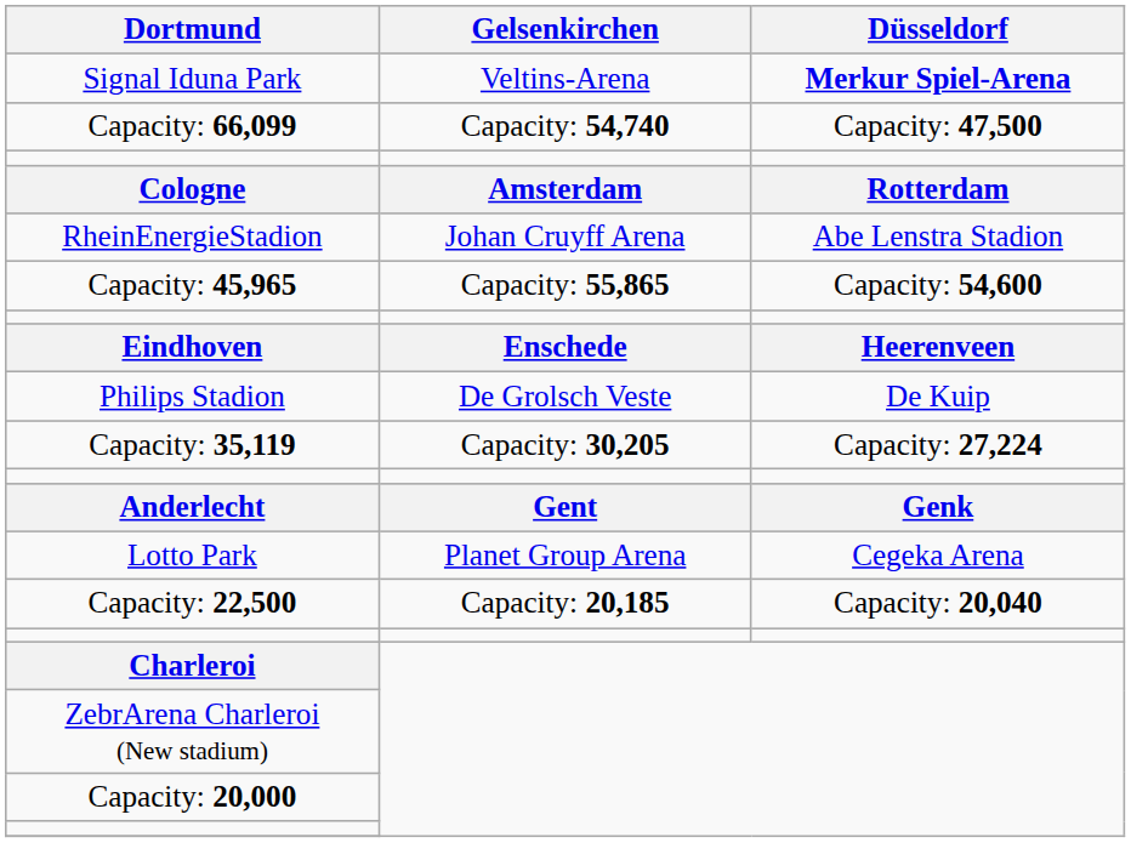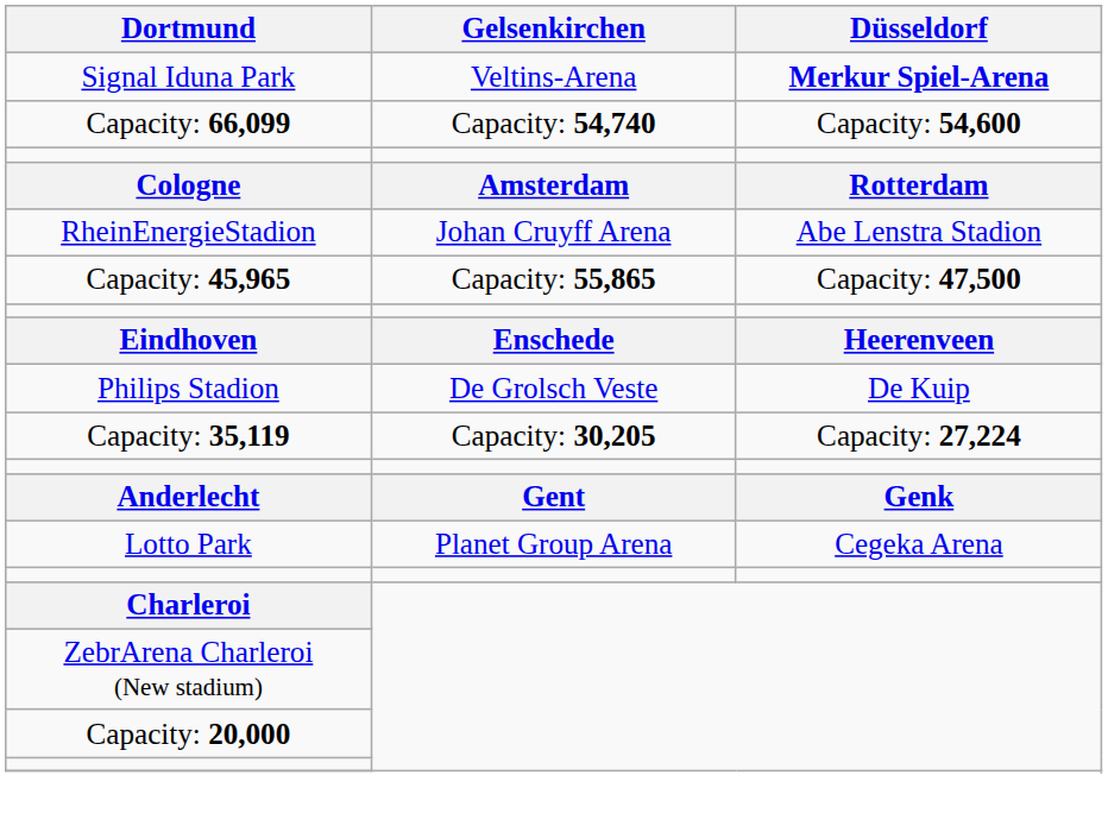 <table class="wikitable" style="text-align:center">
 <tr>
 <th><a href='#'>Dortmund</a></th>
 <th width=25%><a href='#'>Gelsenkirchen</a></th>
 <th width=25%><a href='#'>Düsseldorf</a></th>
 </tr>
 <tr>
 <td><a href='#'>Signal Iduna Park</a></td>
 <td><a href='#'>Veltins-Arena</a></td>
 <td><strong><a href='#'>Merkur Spiel-Arena</a></strong></td>
 </tr>
 <tr>
 <td>Capacity: <strong>66,099</strong></td>
 <td>Capacity: <strong>54,740</strong></td>
-<td>Capacity: <strong>47,500</strong></td>
+<td>Capacity: <strong>54,600</strong></td>
 </tr>
 <tr>
 <td></td>
 <td></td>
 <td></td>
 </tr>
 <tr>
 <th><a href='#'>Cologne</a></th>
 <th width=25%><a href='#'>Amsterdam</a></th>
 <th width=25%><a href='#'>Rotterdam</a></th>
 </tr>
 <tr>
 <td><a href='#'>RheinEnergieStadion</a></td>
 <td><a href='#'>Johan Cruyff Arena</a></td>
 <td><a href='#'>Abe Lenstra Stadion</a></td>
 </tr>
 <tr>
 <td>Capacity: <strong>45,965</strong></td>
 <td>Capacity: <strong>55,865</strong></td>
-<td>Capacity: <strong>54,600</strong></td>
+<td>Capacity: <strong>47,500</strong></td>
 </tr>
 <tr>
 <td></td>
 <td></td>
 <td></td>
 </tr>
 <tr>
 <th><a href='#'>Eindhoven</a></th>
 <th width=25%><a href='#'>Enschede</a></th>
 <th width=25%><a href='#'>Heerenveen</a></th>
 </tr>
 <tr>
 <td><a href='#'>Philips Stadion</a></td>
 <td><a href='#'>De Grolsch Veste</a></td>
 <td><a href='#'>De Kuip</a></td>
 </tr>
 <tr>
 <td>Capacity: <strong>35,119</strong></td>
 <td>Capacity: <strong>30,205</strong></td>
 <td>Capacity: <strong>27,224</strong></td>
 </tr>
 <tr>
 <td></td>
 <td></td>
 <td></td>
 </tr>
 <tr>
 <th><a href='#'>Anderlecht</a></th>
 <th width=25%><a href='#'>Gent</a></th>
 <th width=25%><a href='#'>Genk</a></th>
 </tr>
 <tr>
 <td><a href='#'>Lotto Park</a></td>
 <td><a href='#'>Planet Group Arena</a></td>
 <td><a href='#'>Cegeka Arena</a></td>
 </tr>
 <tr>
-<td>Capacity: <strong>22,500</strong></td>
-<td>Capacity: <strong>20,185</strong></td>
-<td>Capacity: <strong>20,040</strong></td>
-</tr>
-<tr>
 <td></td>
 <td></td>
 <td></td>
 </tr>
 <tr>
 <th width=25%><a href='#'>Charleroi</a></th>
 </tr>
 <tr>
 <td><a href='#'>ZebrArena Charleroi</a><br><small>(New stadium)</small></td>
 </tr>
 <tr>
 <td>Capacity: <strong>20,000</strong></td>
 </tr>
 <tr>
 <td></td>
 </tr>
 <tr>
 </tr>
 </table>
